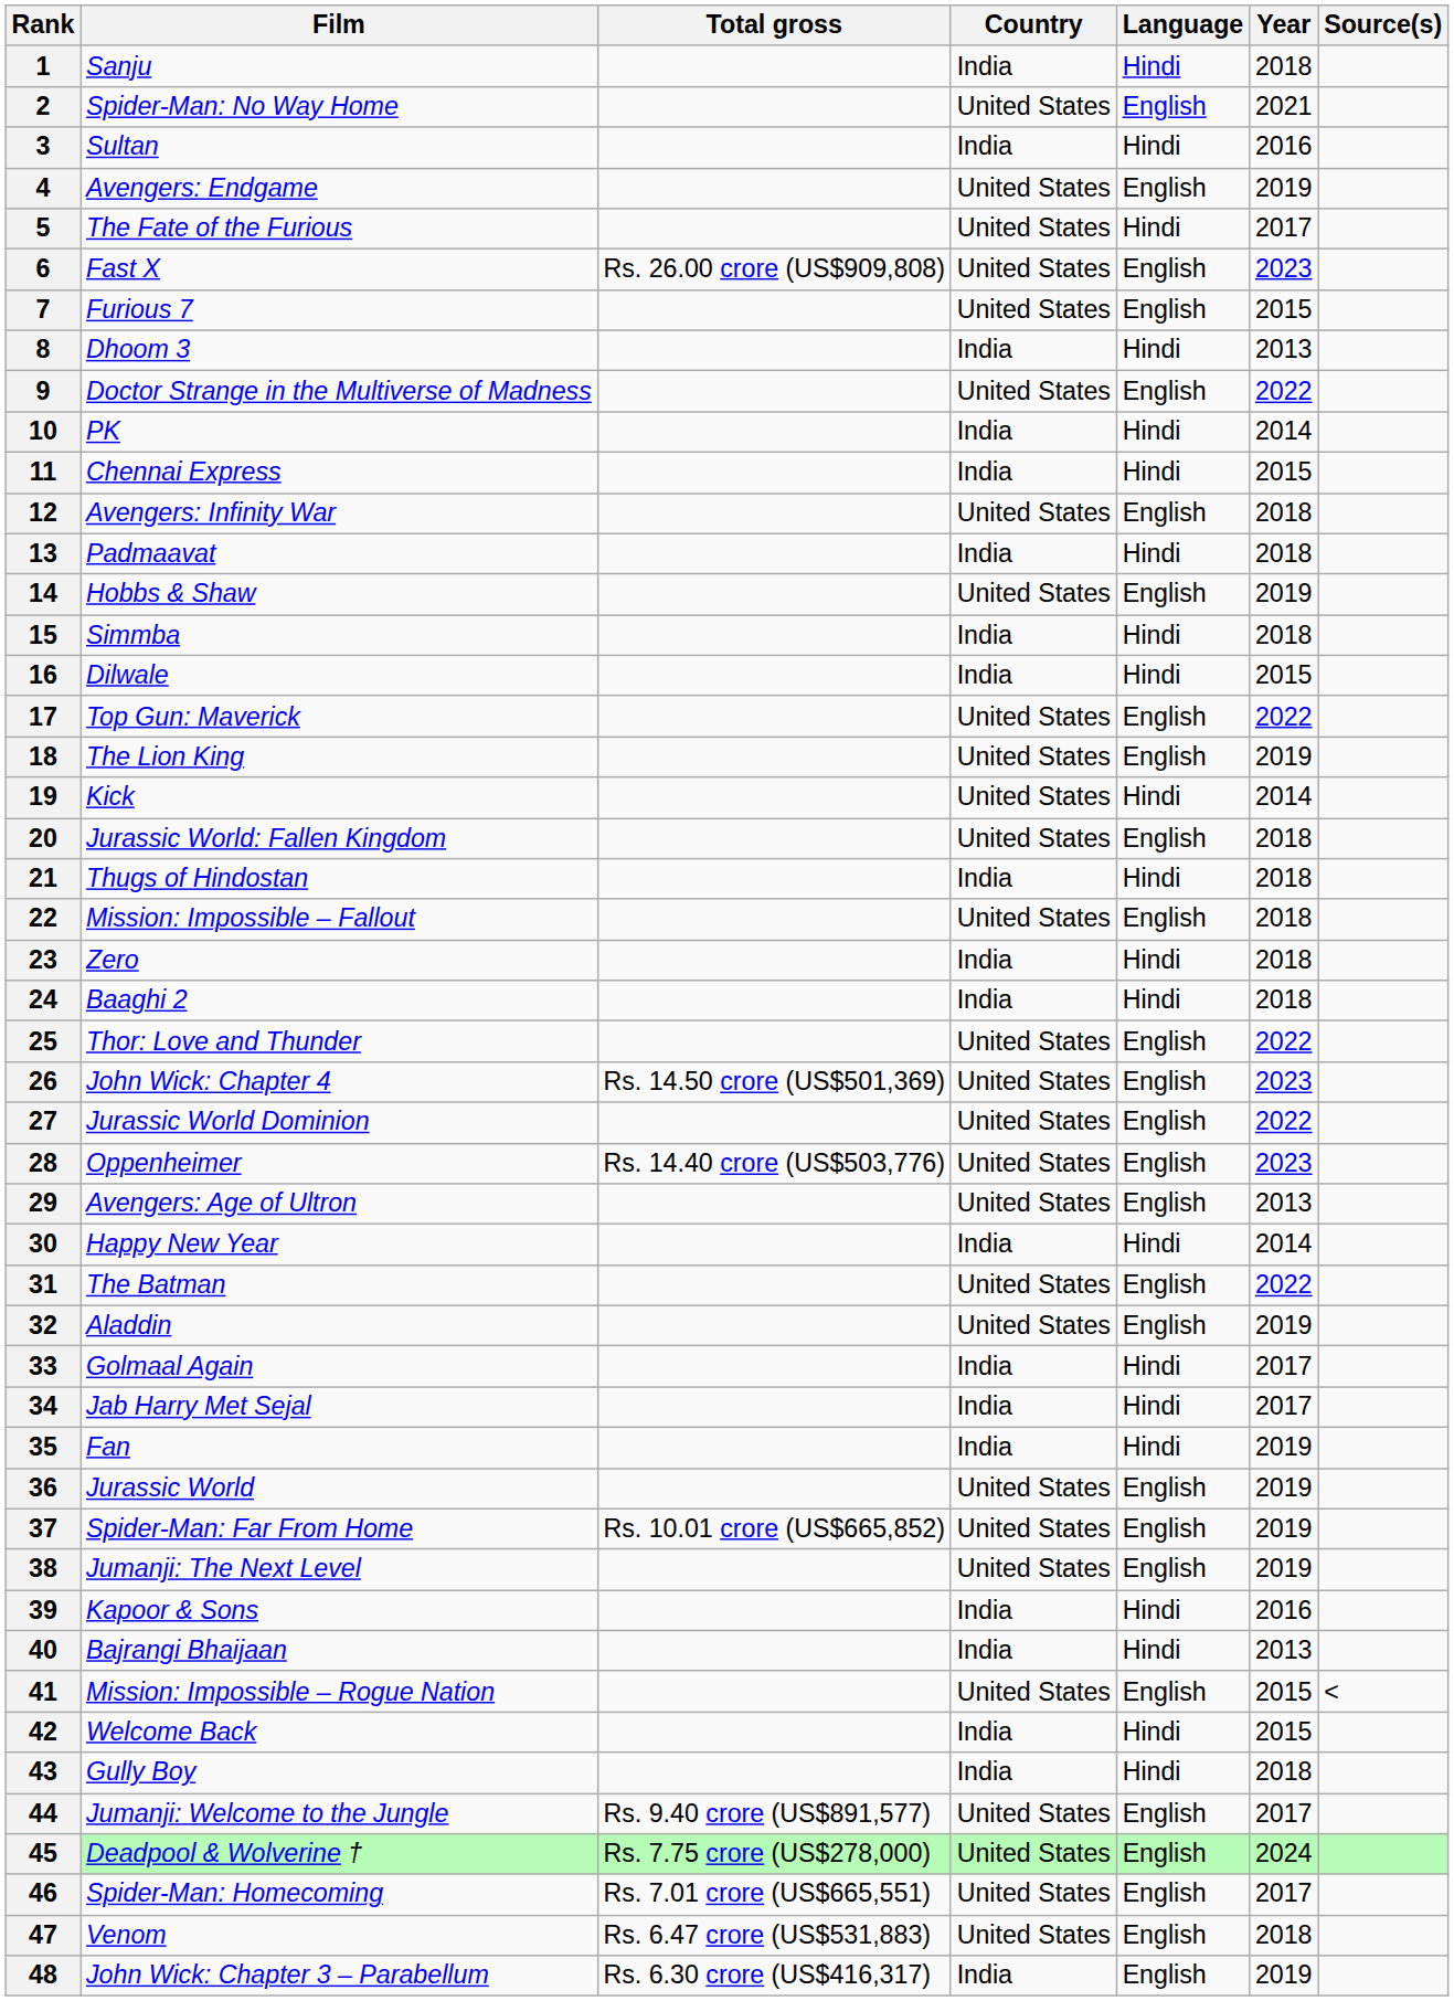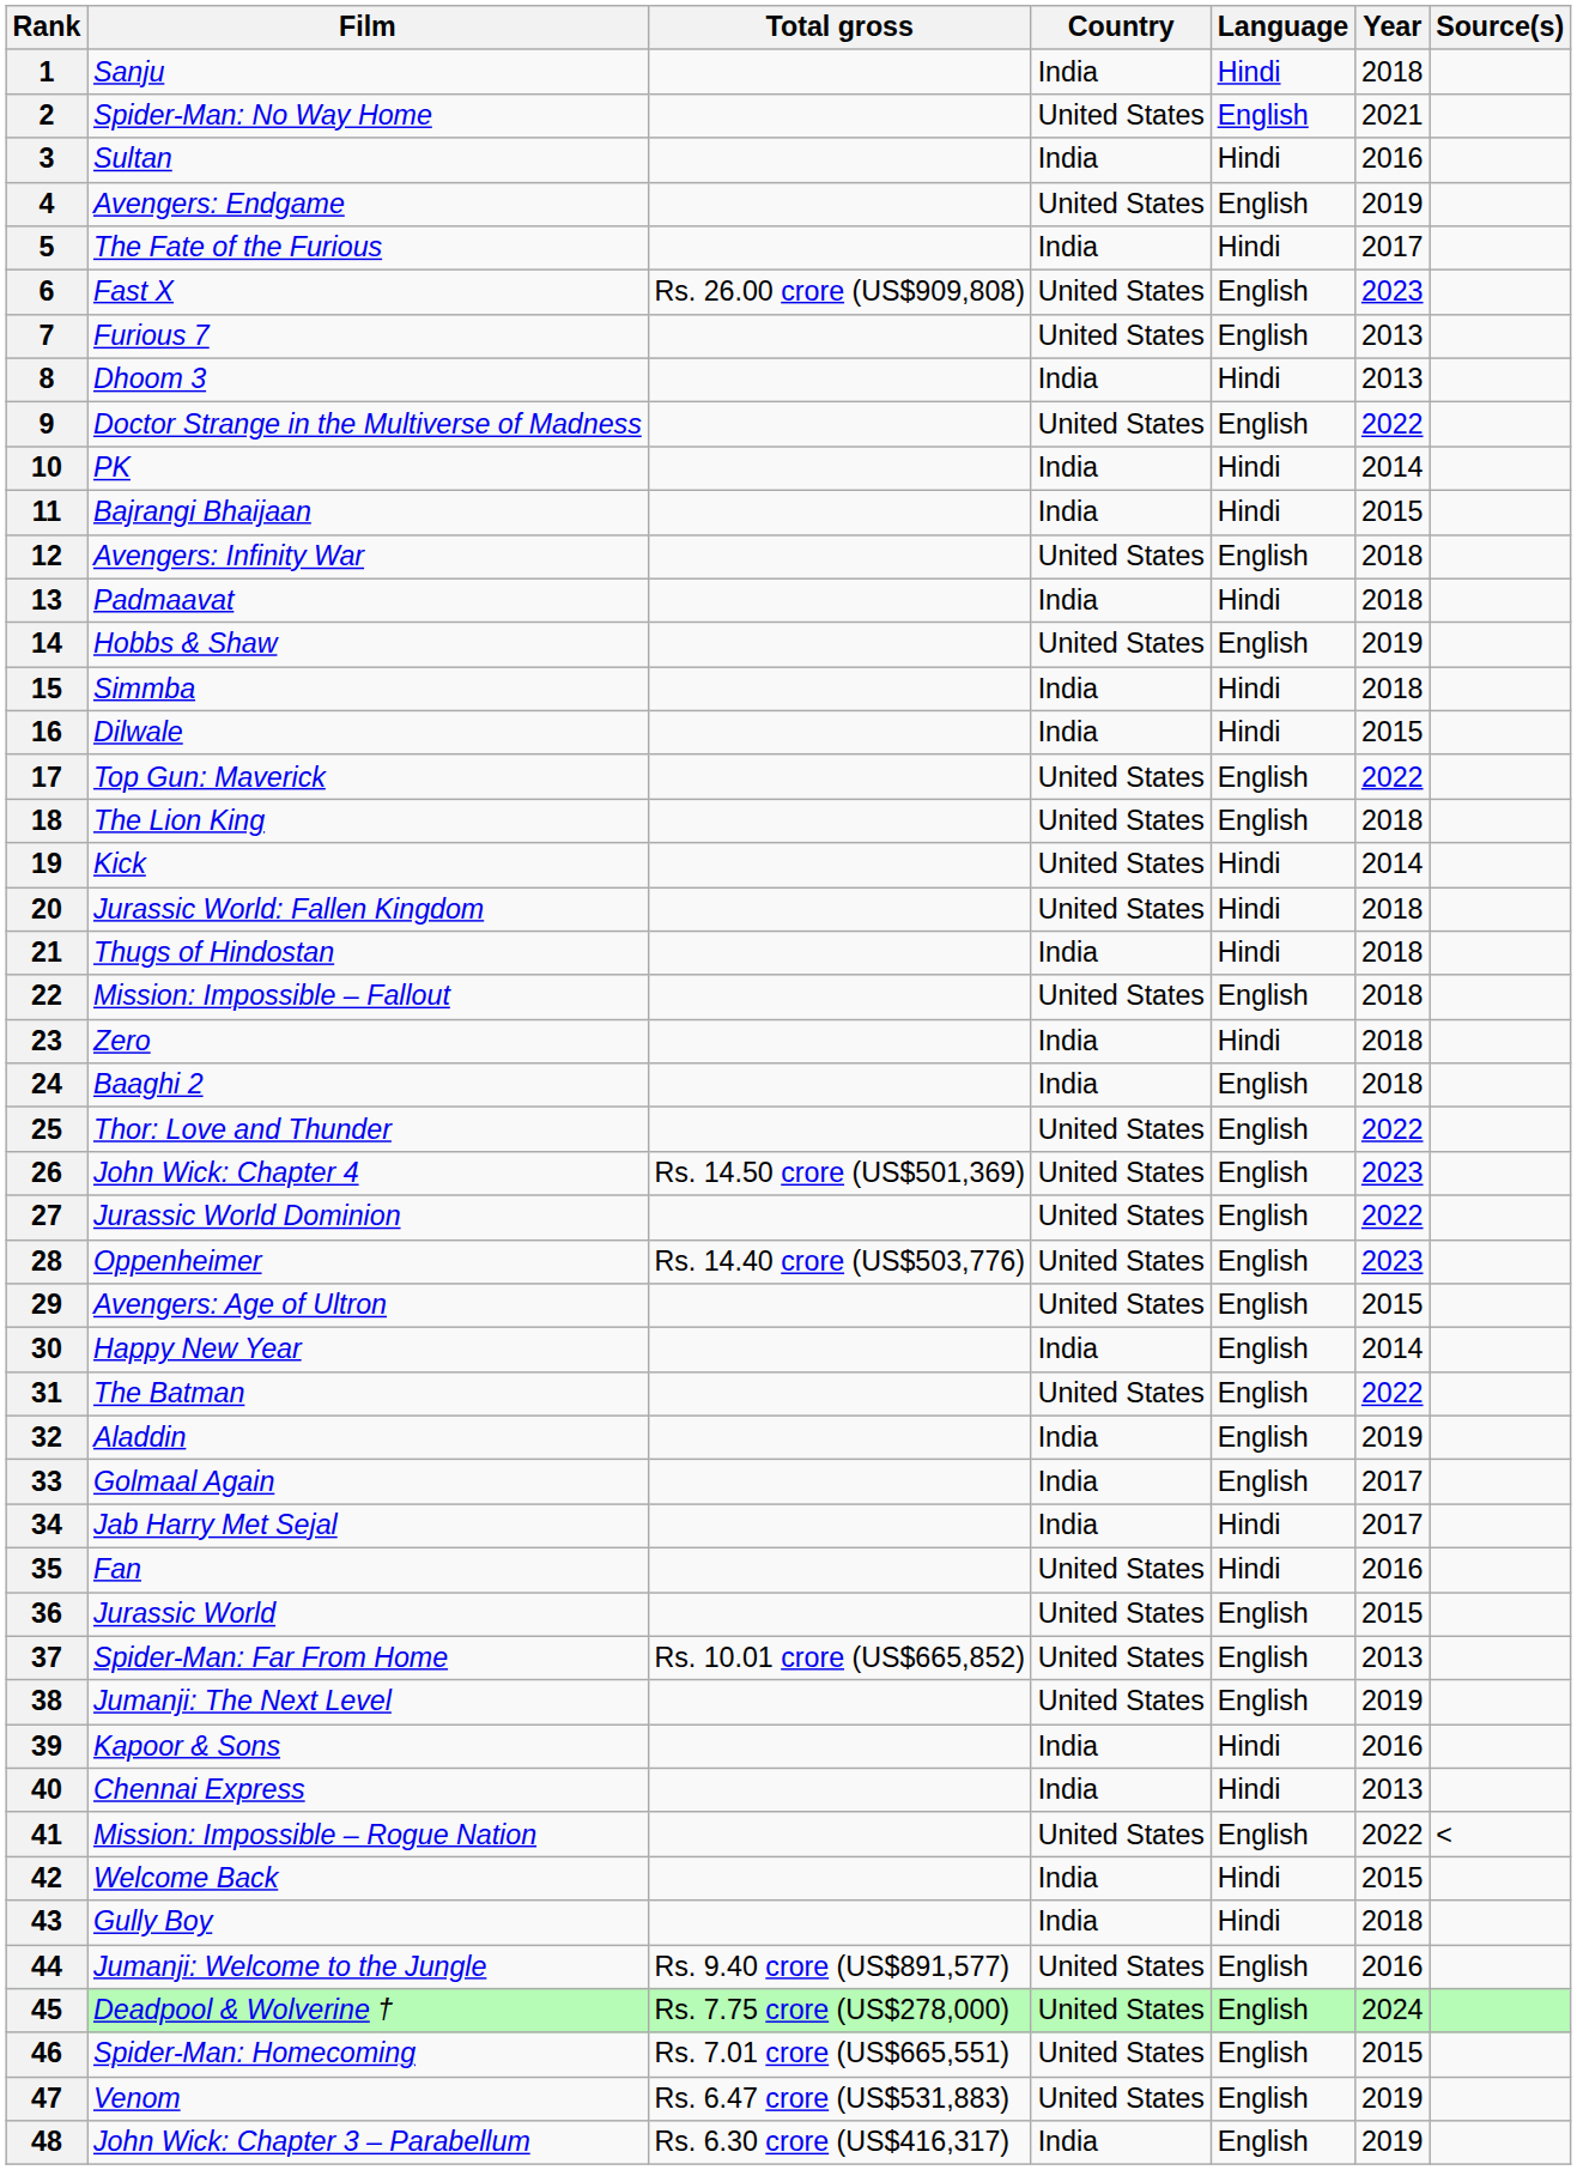 <table class="wikitable sortable plainrowheaders" style="margin:auto; margin:auto;">
 <tr>
 <th scope="col">Rank</th>
 <th scope="col">Film</th>
 <th scope="col">Total gross</th>
 <th scope="col">Country</th>
 <th scope="col">Language</th>
 <th scope="col">Year</th>
 <th class="unsortable">Source(s)</th>
 </tr>
 <tr>
 <th>1</th>
 <td><em><a href='#'>Sanju</a></em></td>
 <td></td>
 <td>India</td>
 <td><a href='#'>Hindi</a></td>
 <td>2018</td>
 <td></td>
 </tr>
 <tr>
 <th>2</th>
 <td><em><a href='#'>Spider-Man: No Way Home</a></em></td>
 <td></td>
 <td>United States</td>
 <td><a href='#'>English</a></td>
 <td>2021</td>
 <td></td>
 </tr>
 <tr>
 <th>3</th>
 <td><em><a href='#'>Sultan</a></em></td>
 <td></td>
 <td>India</td>
 <td>Hindi</td>
 <td>2016</td>
 <td></td>
 </tr>
 <tr>
 <th>4</th>
 <td><em><a href='#'>Avengers: Endgame</a></em></td>
 <td></td>
 <td>United States</td>
 <td>English</td>
 <td>2019</td>
 <td></td>
 </tr>
 <tr>
 <th>5</th>
 <td><em><a href='#'>The Fate of the Furious</a></em></td>
 <td></td>
-<td>United States</td>
+<td>India</td>
 <td>Hindi</td>
 <td>2017</td>
 <td></td>
 </tr>
 <tr>
 <th>6</th>
 <td><em><a href='#'>Fast X</a></em></td>
 <td>Rs. 26.00 <a href='#'>crore</a> (US$909,808)</td>
 <td>United States</td>
 <td>English</td>
 <td><a href='#'>2023</a></td>
 <td></td>
 </tr>
 <tr>
 <th>7</th>
 <td><em><a href='#'>Furious 7</a></em></td>
 <td></td>
 <td>United States</td>
 <td>English</td>
-<td>2015</td>
+<td>2013</td>
 <td></td>
 </tr>
 <tr>
 <th>8</th>
 <td><em><a href='#'>Dhoom 3</a></em></td>
 <td></td>
 <td>India</td>
 <td>Hindi</td>
 <td>2013</td>
 <td></td>
 </tr>
 <tr>
 <th>9</th>
 <td><em><a href='#'>Doctor Strange in the Multiverse of Madness</a></em></td>
 <td></td>
 <td>United States</td>
 <td>English</td>
 <td><a href='#'>2022</a></td>
 <td></td>
 </tr>
 <tr>
 <th>10</th>
 <td><em><a href='#'>PK</a></em></td>
 <td></td>
 <td>India</td>
 <td>Hindi</td>
 <td>2014</td>
 <td></td>
 </tr>
 <tr>
 <th>11</th>
-<td><em><a href='#'>Chennai Express</a></em></td>
+<td><em><a href='#'>Bajrangi Bhaijaan</a></em></td>
 <td></td>
 <td>India</td>
 <td>Hindi</td>
 <td>2015</td>
 <td></td>
 </tr>
 <tr>
 <th>12</th>
 <td><em><a href='#'>Avengers: Infinity War</a></em></td>
 <td></td>
 <td>United States</td>
 <td>English</td>
 <td>2018</td>
 <td></td>
 </tr>
 <tr>
 <th>13</th>
 <td><em><a href='#'>Padmaavat</a></em></td>
 <td></td>
 <td>India</td>
 <td>Hindi</td>
 <td>2018</td>
 <td></td>
 </tr>
 <tr>
 <th>14</th>
 <td><em><a href='#'>Hobbs & Shaw</a></em></td>
 <td></td>
 <td>United States</td>
 <td>English</td>
 <td>2019</td>
 <td></td>
 </tr>
 <tr>
 <th>15</th>
 <td><em><a href='#'>Simmba</a></em></td>
 <td></td>
 <td>India</td>
 <td>Hindi</td>
 <td>2018</td>
 <td></td>
 </tr>
 <tr>
 <th>16</th>
 <td><em><a href='#'>Dilwale</a></em></td>
 <td></td>
 <td>India</td>
 <td>Hindi</td>
 <td>2015</td>
 <td></td>
 </tr>
 <tr>
 <th>17</th>
 <td><em><a href='#'>Top Gun: Maverick</a> </em></td>
 <td></td>
 <td>United States</td>
 <td>English</td>
 <td><a href='#'>2022</a></td>
 <td></td>
 </tr>
 <tr>
 <th>18</th>
 <td><em><a href='#'>The Lion King</a></em></td>
 <td></td>
 <td>United States</td>
 <td>English</td>
-<td>2019</td>
+<td>2018</td>
 <td></td>
 </tr>
 <tr>
 <th>19</th>
 <td><em><a href='#'>Kick</a></em></td>
 <td></td>
 <td>United States</td>
 <td>Hindi</td>
 <td>2014</td>
 <td></td>
 </tr>
 <tr>
 <th>20</th>
 <td><em><a href='#'>Jurassic World: Fallen Kingdom</a></em></td>
 <td></td>
 <td>United States</td>
-<td>English</td>
+<td>Hindi</td>
 <td>2018</td>
 <td></td>
 </tr>
 <tr>
 <th>21</th>
 <td><em><a href='#'>Thugs of Hindostan</a></em></td>
 <td></td>
 <td>India</td>
 <td>Hindi</td>
 <td>2018</td>
 <td></td>
 </tr>
 <tr>
 <th>22</th>
 <td><em><a href='#'>Mission: Impossible – Fallout</a></em></td>
 <td></td>
 <td>United States</td>
 <td>English</td>
 <td>2018</td>
 <td></td>
 </tr>
 <tr>
 <th>23</th>
 <td><em><a href='#'>Zero</a></em></td>
 <td></td>
 <td>India</td>
 <td>Hindi</td>
 <td>2018</td>
 <td></td>
 </tr>
 <tr>
 <th>24</th>
 <td><em><a href='#'>Baaghi 2</a></em></td>
 <td></td>
 <td>India</td>
-<td>Hindi</td>
+<td>English</td>
 <td>2018</td>
 <td></td>
 </tr>
 <tr>
 <th>25</th>
 <td><em><a href='#'>Thor: Love and Thunder</a> </em></td>
 <td></td>
 <td>United States</td>
 <td>English</td>
 <td><a href='#'>2022</a></td>
 <td></td>
 </tr>
 <tr>
 <th>26</th>
 <td><em><a href='#'>John Wick: Chapter 4</a></em></td>
 <td>Rs. 14.50 <a href='#'>crore</a> (US$501,369)</td>
 <td>United States</td>
 <td>English</td>
 <td><a href='#'>2023</a></td>
 <td></td>
 </tr>
 <tr>
 <th>27</th>
 <td><em><a href='#'>Jurassic World Dominion</a></em></td>
 <td></td>
 <td>United States</td>
 <td>English</td>
 <td><a href='#'>2022</a></td>
 <td></td>
 </tr>
 <tr>
 <th>28</th>
 <td><em><a href='#'>Oppenheimer</a></em></td>
 <td>Rs. 14.40 <a href='#'>crore</a> (US$503,776)</td>
 <td>United States</td>
 <td>English</td>
 <td><a href='#'>2023</a></td>
 <td></td>
 </tr>
 <tr>
 <th>29</th>
 <td><em><a href='#'>Avengers: Age of Ultron</a></em></td>
 <td></td>
 <td>United States</td>
 <td>English</td>
-<td>2013</td>
+<td>2015</td>
 <td></td>
 </tr>
 <tr>
 <th>30</th>
 <td><em><a href='#'>Happy New Year</a></em></td>
 <td></td>
 <td>India</td>
-<td>Hindi</td>
+<td>English</td>
 <td>2014</td>
 <td></td>
 </tr>
 <tr>
 <th>31</th>
 <td><em><a href='#'>The Batman</a></em></td>
 <td></td>
 <td>United States</td>
 <td>English</td>
 <td><a href='#'>2022</a></td>
 <td></td>
 </tr>
 <tr>
 <th>32</th>
 <td><em><a href='#'>Aladdin</a></em></td>
 <td></td>
-<td>United States</td>
+<td>India</td>
 <td>English</td>
 <td>2019</td>
 <td></td>
 </tr>
 <tr>
 <th>33</th>
 <td><em><a href='#'>Golmaal Again</a></em></td>
 <td></td>
 <td>India</td>
-<td>Hindi</td>
+<td>English</td>
 <td>2017</td>
 <td></td>
 </tr>
 <tr>
 <th>34</th>
 <td><em><a href='#'>Jab Harry Met Sejal</a></em></td>
 <td></td>
 <td>India</td>
 <td>Hindi</td>
 <td>2017</td>
 <td></td>
 </tr>
 <tr>
 <th>35</th>
 <td><em><a href='#'>Fan</a></em></td>
 <td></td>
-<td>India</td>
+<td>United States</td>
 <td>Hindi</td>
-<td>2019</td>
+<td>2016</td>
 <td></td>
 </tr>
 <tr>
 <th>36</th>
 <td><em><a href='#'>Jurassic World</a></em></td>
 <td></td>
 <td>United States</td>
 <td>English</td>
-<td>2019</td>
+<td>2015</td>
 <td></td>
 </tr>
 <tr>
 <th>37</th>
 <td><em><a href='#'>Spider-Man: Far From Home</a></em></td>
 <td>Rs. 10.01 <a href='#'>crore</a> (US$665,852)</td>
 <td>United States</td>
 <td>English</td>
-<td>2019</td>
+<td>2013</td>
 <td></td>
 </tr>
 <tr>
 <th>38</th>
 <td><em><a href='#'>Jumanji: The Next Level</a></em></td>
 <td></td>
 <td>United States</td>
 <td>English</td>
 <td>2019</td>
 <td></td>
 </tr>
 <tr>
 <th>39</th>
 <td><em><a href='#'>Kapoor & Sons</a></em></td>
 <td></td>
 <td>India</td>
 <td>Hindi</td>
 <td>2016</td>
 <td></td>
 </tr>
 <tr>
 <th>40</th>
-<td><em><a href='#'>Bajrangi Bhaijaan</a></em></td>
+<td><em><a href='#'>Chennai Express</a></em></td>
 <td></td>
 <td>India</td>
 <td>Hindi</td>
 <td>2013</td>
 <td></td>
 </tr>
 <tr>
 <th>41</th>
 <td><em><a href='#'>Mission: Impossible – Rogue Nation</a></em></td>
 <td></td>
 <td>United States</td>
 <td>English</td>
-<td>2015</td>
+<td>2022</td>
 <td><</td>
 </tr>
 <tr>
 <th>42</th>
 <td><em><a href='#'>Welcome Back</a></em></td>
 <td></td>
 <td>India</td>
 <td>Hindi</td>
 <td>2015</td>
 <td></td>
 </tr>
 <tr>
 <th>43</th>
 <td><em><a href='#'>Gully Boy</a></em></td>
 <td></td>
 <td>India</td>
 <td>Hindi</td>
 <td>2018</td>
 <td></td>
 </tr>
 <tr>
 <th>44</th>
 <td><em><a href='#'>Jumanji: Welcome to the Jungle</a></em></td>
 <td>Rs. 9.40 <a href='#'>crore</a> (US$891,577)</td>
 <td>United States</td>
 <td>English</td>
-<td>2017</td>
+<td>2016</td>
 <td></td>
 </tr>
 <tr style="background:#b6fcb6;">
 <th>45</th>
 <td><em><a href='#'>Deadpool & Wolverine</a> †</em></td>
 <td>Rs. 7.75 <a href='#'>crore</a> (US$278,000)</td>
 <td>United States</td>
 <td>English</td>
 <td>2024</td>
 <td></td>
 </tr>
 <tr>
 <th>46</th>
 <td><em><a href='#'>Spider-Man: Homecoming</a></em></td>
 <td>Rs. 7.01 <a href='#'>crore</a> (US$665,551)</td>
 <td>United States</td>
 <td>English</td>
-<td>2017</td>
+<td>2015</td>
 <td></td>
 </tr>
 <tr>
 <th>47</th>
 <td><em><a href='#'>Venom</a></em></td>
 <td>Rs. 6.47 <a href='#'>crore</a> (US$531,883)</td>
 <td>United States</td>
 <td>English</td>
-<td>2018</td>
+<td>2019</td>
 <td></td>
 </tr>
 <tr>
 <th>48</th>
 <td><em><a href='#'>John Wick: Chapter 3 – Parabellum</a></em></td>
 <td>Rs. 6.30 <a href='#'>crore</a> (US$416,317)</td>
 <td>India</td>
 <td>English</td>
 <td>2019</td>
 <td></td>
 </tr>
 </table>
